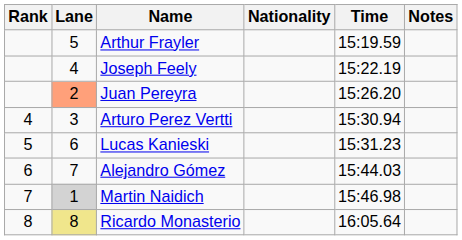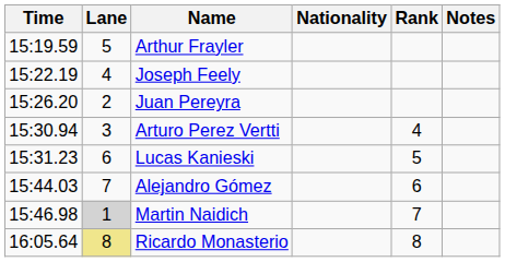 <table class="wikitable sortable" style="text-align:center">
 <tr>
-<th>Rank</th>
+<th>Time</th>
 <th>Lane</th>
 <th>Name</th>
 <th>Nationality</th>
-<th>Time</th>
+<th>Rank</th>
 <th>Notes</th>
 </tr>
 <tr>
-<td></td>
+<td>15:19.59</td>
 <td>5</td>
 <td align=left><a href='#'>Arthur Frayler</a></td>
 <td align=left></td>
-<td>15:19.59</td>
+<td></td>
 <td></td>
 </tr>
 <tr>
-<td></td>
+<td>15:22.19</td>
 <td>4</td>
 <td align=left><a href='#'>Joseph Feely</a></td>
 <td align=left></td>
-<td>15:22.19</td>
+<td></td>
 <td></td>
 </tr>
 <tr>
-<td></td>
-<td style="background: lightsalmon;">2</td>
+<td>15:26.20</td>
+<td>2</td>
 <td align=left><a href='#'>Juan Pereyra</a></td>
 <td align=left></td>
-<td>15:26.20</td>
+<td></td>
 <td></td>
 </tr>
 <tr>
-<td>4</td>
+<td>15:30.94</td>
 <td>3</td>
 <td align=left><a href='#'>Arturo Perez Vertti</a></td>
 <td align=left></td>
-<td>15:30.94</td>
+<td>4</td>
 <td></td>
 </tr>
 <tr>
-<td>5</td>
+<td>15:31.23</td>
 <td>6</td>
 <td align=left><a href='#'>Lucas Kanieski</a></td>
 <td align=left></td>
-<td>15:31.23</td>
+<td>5</td>
 <td></td>
 </tr>
 <tr>
-<td>6</td>
+<td>15:44.03</td>
 <td>7</td>
 <td align=left><a href='#'>Alejandro Gómez</a></td>
 <td align=left></td>
-<td>15:44.03</td>
+<td>6</td>
 <td></td>
 </tr>
 <tr>
-<td>7</td>
+<td>15:46.98</td>
 <td style="background: lightgrey;">1</td>
 <td align=left><a href='#'>Martin Naidich</a></td>
 <td align=left></td>
-<td>15:46.98</td>
+<td>7</td>
 <td></td>
 </tr>
 <tr>
-<td>8</td>
+<td>16:05.64</td>
 <td style="background: khaki;">8</td>
 <td align=left><a href='#'>Ricardo Monasterio</a></td>
 <td align=left></td>
-<td>16:05.64</td>
+<td>8</td>
 <td></td>
 </tr>
 </table>
